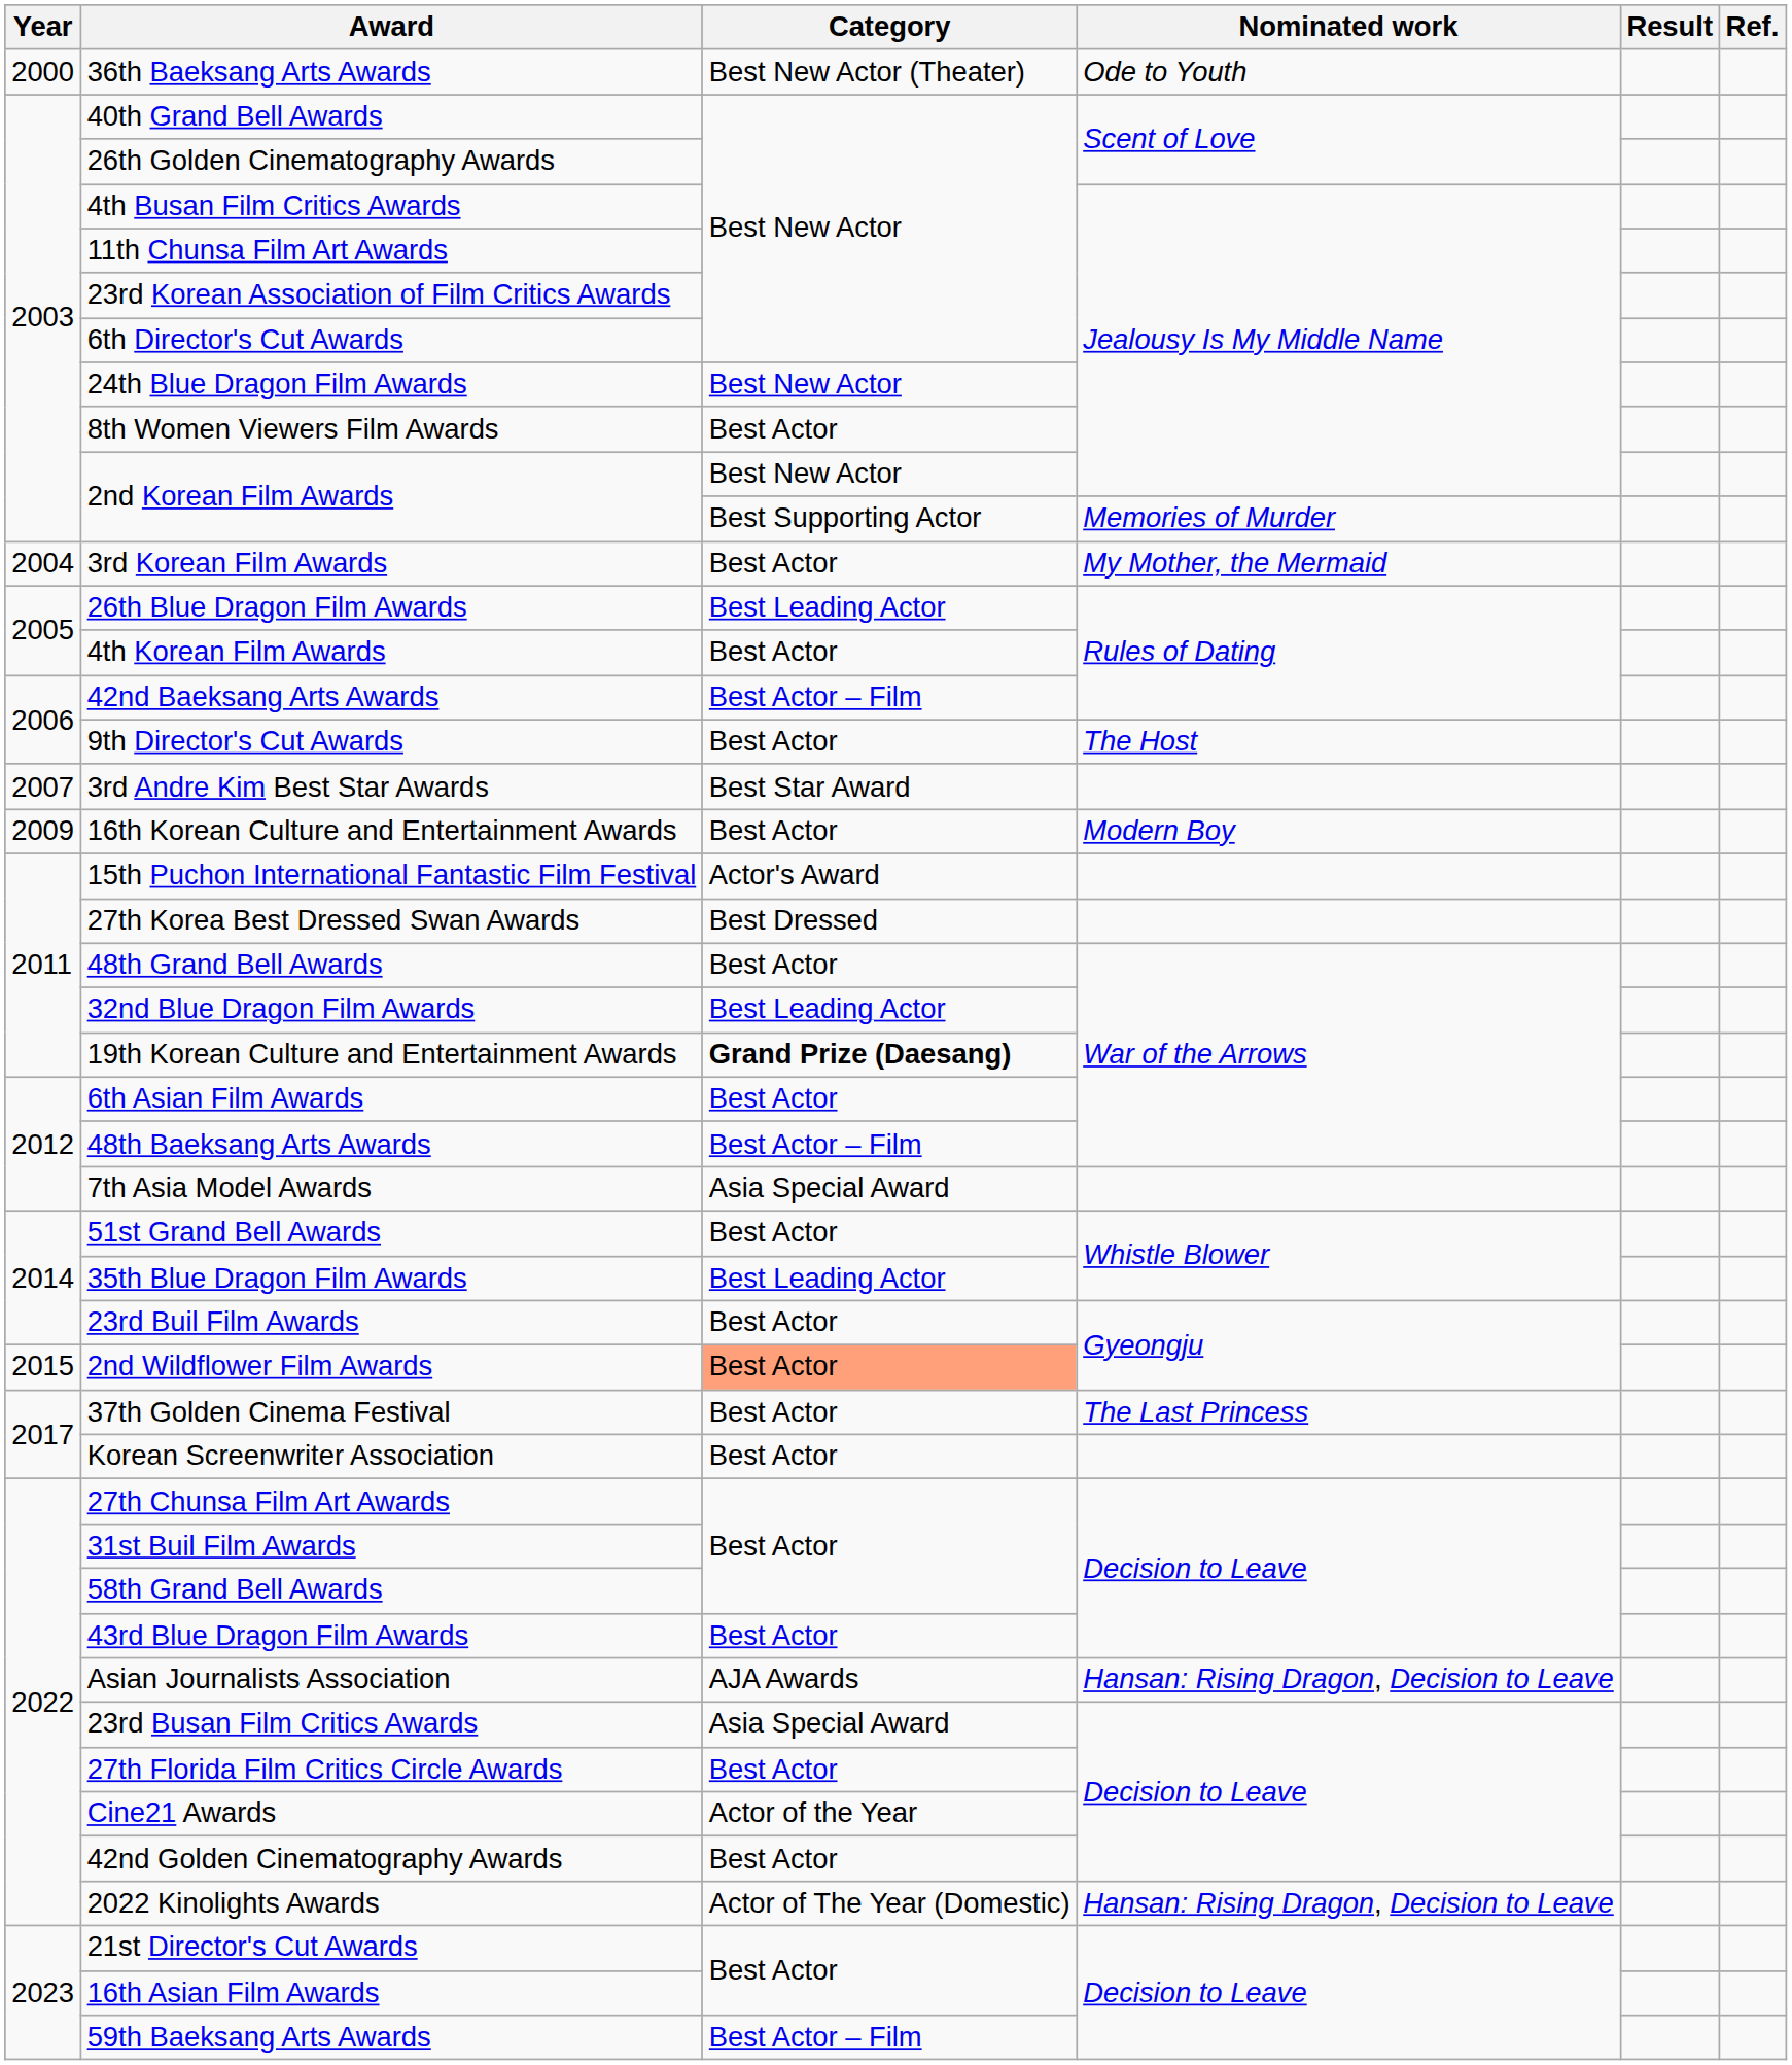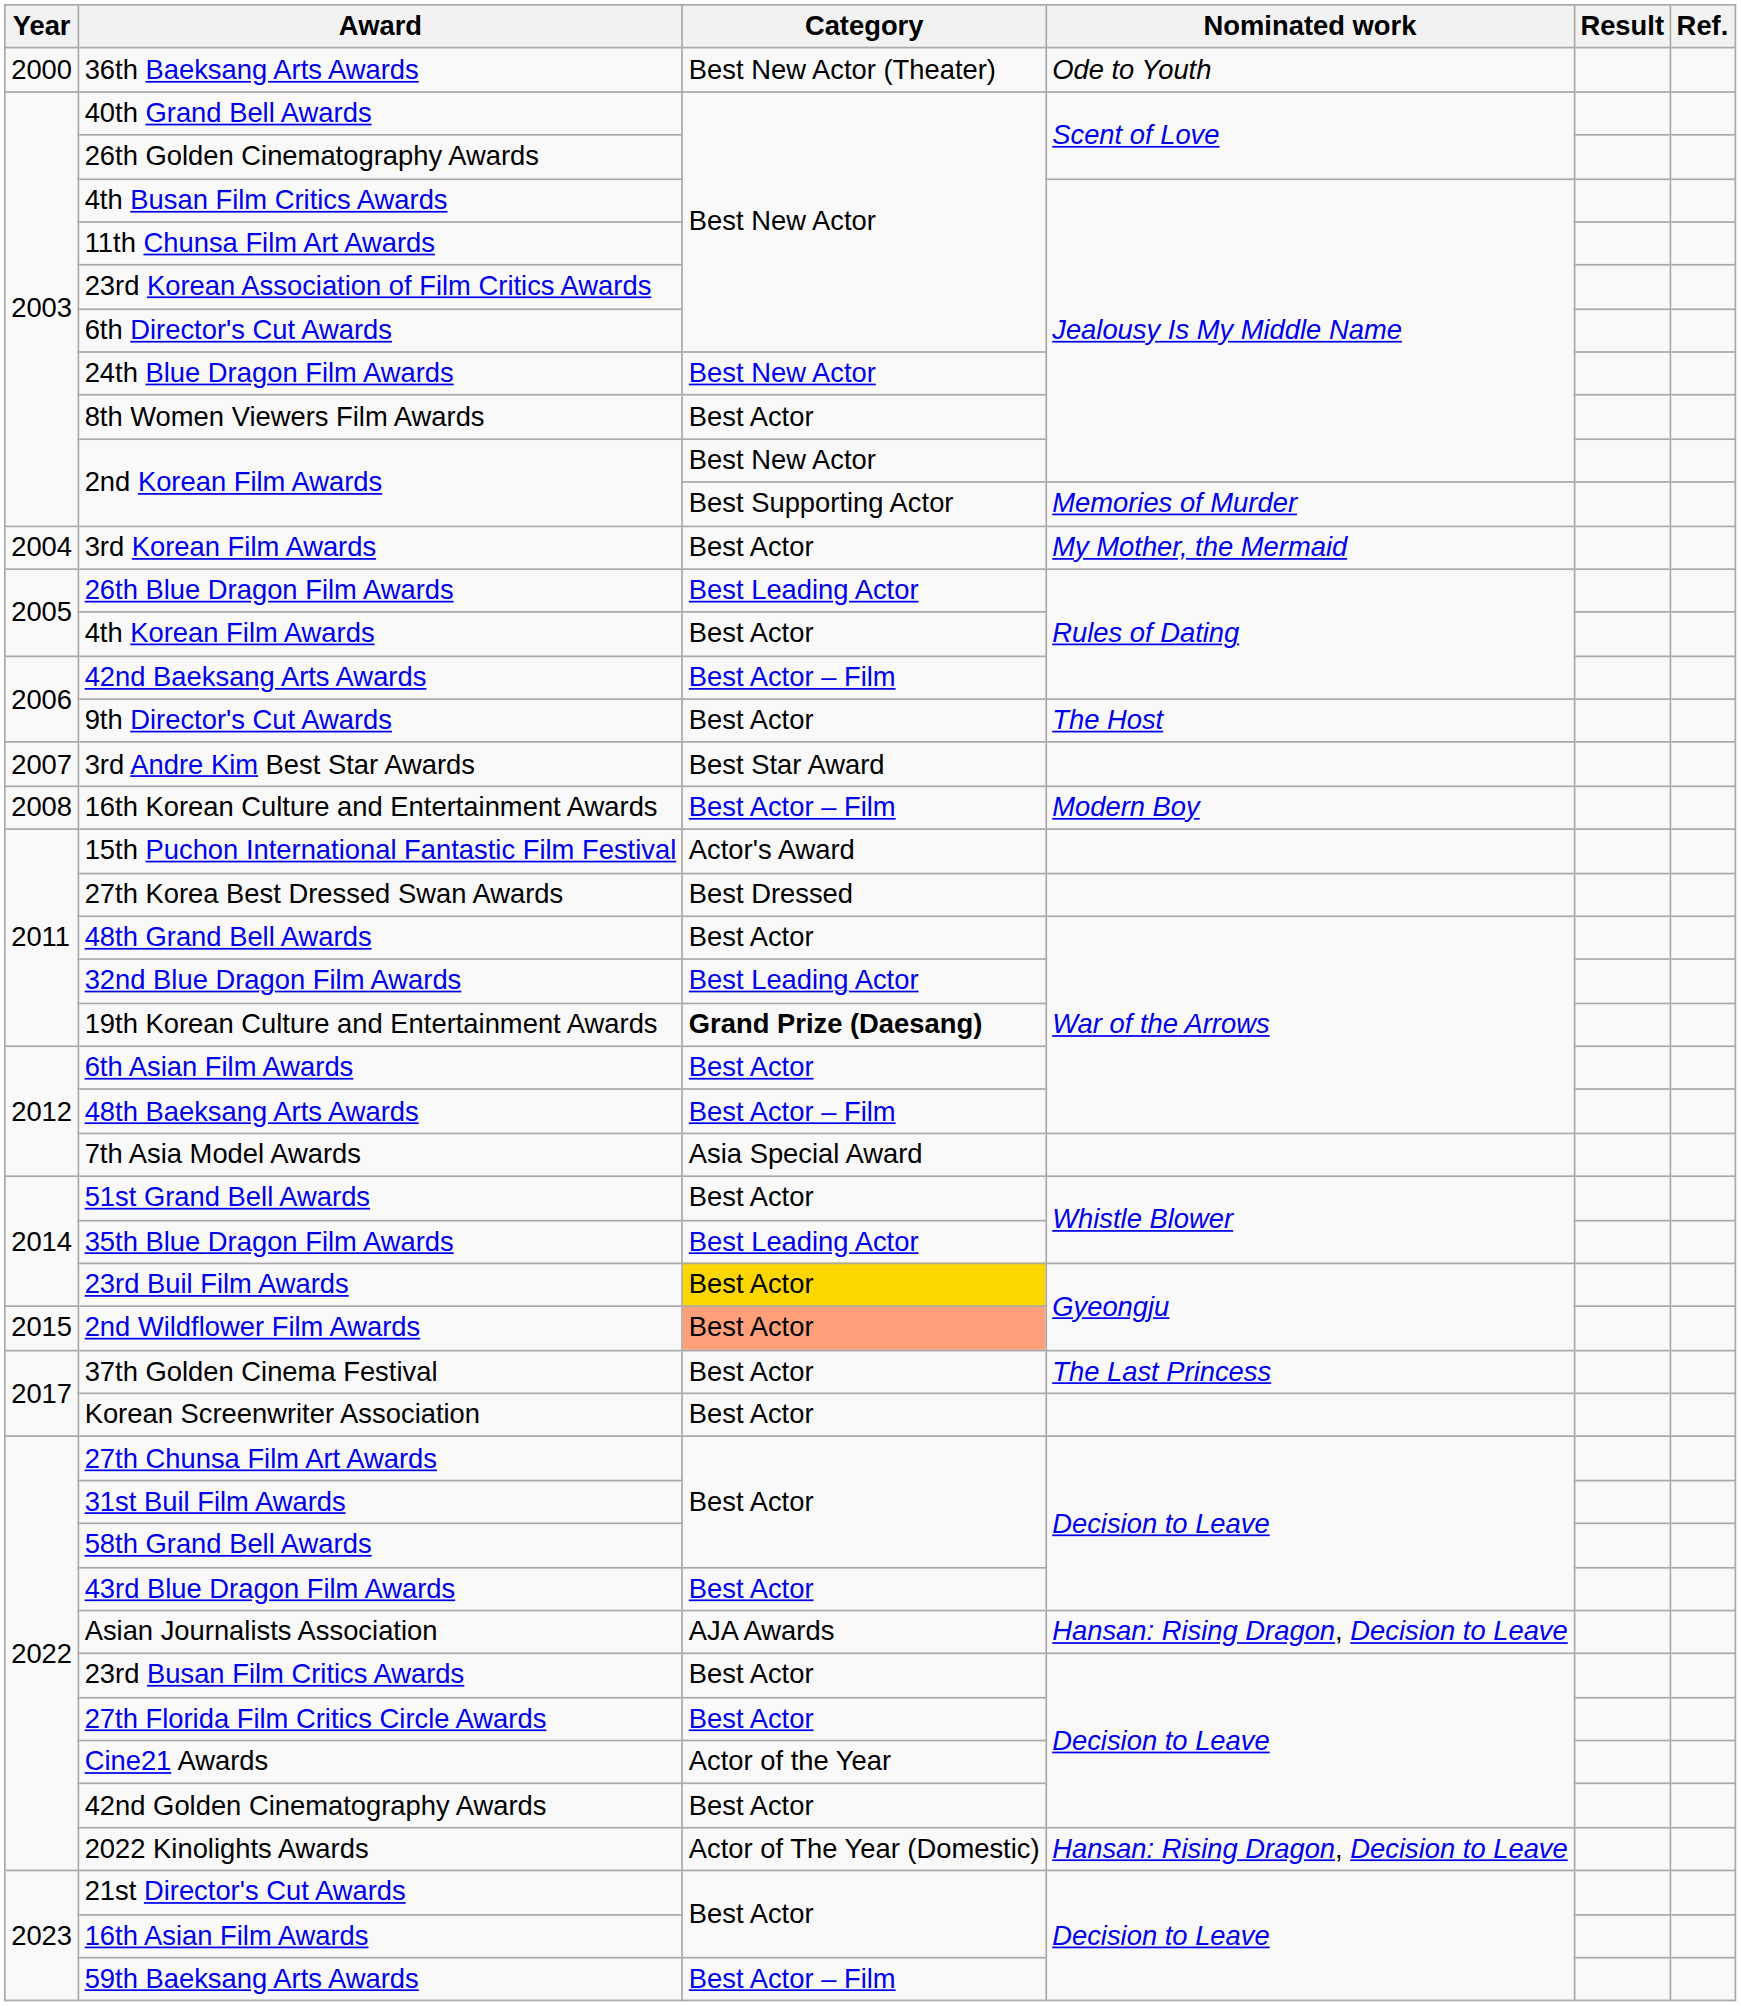 <table class="wikitable sortable">
 <tr>
 <th>Year</th>
 <th>Award</th>
 <th>Category</th>
 <th>Nominated work</th>
 <th>Result</th>
 <th>Ref.</th>
 </tr>
 <tr>
 <td>2000</td>
 <td>36th <a href='#'>Baeksang Arts Awards</a></td>
 <td>Best New Actor (Theater)</td>
 <td><em>Ode to Youth</em></td>
 <td></td>
 <td></td>
 </tr>
 <tr>
 <td rowspan="10">2003</td>
 <td>40th <a href='#'>Grand Bell Awards</a></td>
 <td rowspan="6">Best New Actor</td>
 <td rowspan="2"><em><a href='#'>Scent of Love</a></em></td>
 <td></td>
 <td></td>
 </tr>
 <tr>
 <td>26th Golden Cinematography Awards</td>
 <td></td>
 <td></td>
 </tr>
 <tr>
 <td>4th <a href='#'>Busan Film Critics Awards</a></td>
 <td rowspan="7"><em><a href='#'>Jealousy Is My Middle Name</a></em></td>
 <td></td>
 <td></td>
 </tr>
 <tr>
 <td>11th <a href='#'>Chunsa Film Art Awards</a></td>
 <td></td>
 <td></td>
 </tr>
 <tr>
 <td>23rd <a href='#'>Korean Association of Film Critics Awards</a></td>
 <td></td>
 <td></td>
 </tr>
 <tr>
 <td>6th <a href='#'>Director's Cut Awards</a></td>
 <td></td>
 <td></td>
 </tr>
 <tr>
 <td>24th <a href='#'>Blue Dragon Film Awards</a></td>
 <td><a href='#'>Best New Actor</a></td>
 <td></td>
 <td></td>
 </tr>
 <tr>
 <td>8th Women Viewers Film Awards</td>
 <td>Best Actor</td>
 <td></td>
 <td></td>
 </tr>
 <tr>
 <td rowspan="2">2nd <a href='#'>Korean Film Awards</a></td>
 <td>Best New Actor</td>
 <td></td>
 <td></td>
 </tr>
 <tr>
 <td>Best Supporting Actor</td>
 <td><em><a href='#'>Memories of Murder</a></em></td>
 <td></td>
 <td></td>
 </tr>
 <tr>
 <td>2004</td>
 <td>3rd <a href='#'>Korean Film Awards</a></td>
 <td>Best Actor</td>
 <td><em><a href='#'>My Mother, the Mermaid</a></em></td>
 <td></td>
 <td></td>
 </tr>
 <tr>
 <td rowspan="2">2005</td>
 <td><a href='#'>26th Blue Dragon Film Awards</a></td>
 <td><a href='#'>Best Leading Actor</a></td>
 <td rowspan="3"><em><a href='#'>Rules of Dating</a></em></td>
 <td></td>
 <td></td>
 </tr>
 <tr>
 <td>4th <a href='#'>Korean Film Awards</a></td>
 <td>Best Actor</td>
 <td></td>
 <td></td>
 </tr>
 <tr>
 <td rowspan="2">2006</td>
 <td><a href='#'>42nd Baeksang Arts Awards</a></td>
 <td><a href='#'>Best Actor – Film</a></td>
 <td></td>
 <td></td>
 </tr>
 <tr>
 <td>9th <a href='#'>Director's Cut Awards</a></td>
 <td>Best Actor</td>
 <td><em><a href='#'>The Host</a></em></td>
 <td></td>
 <td></td>
 </tr>
 <tr>
 <td>2007</td>
 <td>3rd <a href='#'>Andre Kim</a> Best Star Awards</td>
 <td>Best Star Award</td>
 <td></td>
 <td></td>
 <td></td>
 </tr>
 <tr>
-<td>2009</td>
+<td>2008</td>
 <td>16th Korean Culture and Entertainment Awards</td>
-<td>Best Actor</td>
+<td><a href='#'>Best Actor – Film</a></td>
 <td><em><a href='#'>Modern Boy</a></em></td>
 <td></td>
 <td></td>
 </tr>
 <tr>
 <td rowspan="5">2011</td>
 <td>15th <a href='#'>Puchon International Fantastic Film Festival</a></td>
 <td>Actor's Award</td>
 <td></td>
 <td></td>
 <td></td>
 </tr>
 <tr>
 <td>27th Korea Best Dressed Swan Awards</td>
 <td>Best Dressed</td>
 <td></td>
 <td></td>
 <td></td>
 </tr>
 <tr>
 <td><a href='#'>48th Grand Bell Awards</a></td>
 <td>Best Actor</td>
 <td rowspan="5"><em><a href='#'>War of the Arrows</a></em></td>
 <td></td>
 <td></td>
 </tr>
 <tr>
 <td><a href='#'>32nd Blue Dragon Film Awards</a></td>
 <td><a href='#'>Best Leading Actor</a></td>
 <td></td>
 <td></td>
 </tr>
 <tr>
 <td>19th Korean Culture and Entertainment Awards</td>
 <td><strong>Grand Prize (Daesang)</strong></td>
 <td></td>
 <td></td>
 </tr>
 <tr>
 <td rowspan="3">2012</td>
 <td><a href='#'>6th Asian Film Awards</a></td>
 <td><a href='#'>Best Actor</a></td>
 <td></td>
 <td></td>
 </tr>
 <tr>
 <td><a href='#'>48th Baeksang Arts Awards</a></td>
 <td><a href='#'>Best Actor – Film</a></td>
 <td></td>
 <td></td>
 </tr>
 <tr>
 <td>7th Asia Model Awards</td>
 <td>Asia Special Award</td>
 <td></td>
 <td></td>
 <td></td>
 </tr>
 <tr>
 <td rowspan="3">2014</td>
 <td><a href='#'>51st Grand Bell Awards</a></td>
 <td>Best Actor</td>
 <td rowspan="2"><em><a href='#'>Whistle Blower</a></em></td>
 <td></td>
 <td></td>
 </tr>
 <tr>
 <td><a href='#'>35th Blue Dragon Film Awards</a></td>
 <td><a href='#'>Best Leading Actor</a></td>
 <td></td>
 <td></td>
 </tr>
 <tr>
 <td><a href='#'>23rd Buil Film Awards</a></td>
-<td>Best Actor</td>
+<td style="background: gold;">Best Actor</td>
 <td rowspan="2"><em><a href='#'>Gyeongju</a></em></td>
 <td></td>
 <td></td>
 </tr>
 <tr>
 <td>2015</td>
 <td><a href='#'>2nd Wildflower Film Awards</a></td>
 <td style="background: lightsalmon;">Best Actor</td>
 <td></td>
 <td></td>
 </tr>
 <tr>
 <td rowspan="2">2017</td>
 <td>37th Golden Cinema Festival</td>
 <td>Best Actor</td>
 <td><em><a href='#'>The Last Princess</a></em></td>
 <td></td>
 <td></td>
 </tr>
 <tr>
 <td>Korean Screenwriter Association</td>
 <td>Best Actor</td>
 <td></td>
 <td></td>
 <td></td>
 </tr>
 <tr>
 <td rowspan="10">2022</td>
 <td><a href='#'>27th Chunsa Film Art Awards</a></td>
 <td rowspan="3">Best Actor</td>
 <td rowspan="4"><em><a href='#'>Decision to Leave</a></em></td>
 <td></td>
 <td></td>
 </tr>
 <tr>
 <td><a href='#'>31st Buil Film Awards</a></td>
 <td></td>
 <td></td>
 </tr>
 <tr>
 <td><a href='#'>58th Grand Bell Awards</a></td>
 <td></td>
 <td></td>
 </tr>
 <tr>
 <td><a href='#'>43rd Blue Dragon Film Awards</a></td>
 <td><a href='#'>Best Actor</a></td>
 <td></td>
 <td></td>
 </tr>
 <tr>
 <td>Asian Journalists Association</td>
 <td>AJA Awards</td>
 <td><em><a href='#'>Hansan: Rising Dragon</a></em>, <em><a href='#'>Decision to Leave</a></em></td>
 <td></td>
 <td></td>
 </tr>
 <tr>
 <td>23rd <a href='#'>Busan Film Critics Awards</a></td>
-<td>Asia Special Award</td>
+<td>Best Actor</td>
 <td rowspan="4"><em><a href='#'>Decision to Leave</a></em></td>
 <td></td>
 <td></td>
 </tr>
 <tr>
 <td><a href='#'>27th Florida Film Critics Circle Awards</a></td>
 <td><a href='#'>Best Actor</a></td>
 <td></td>
 <td></td>
 </tr>
 <tr>
 <td><a href='#'>Cine21</a> Awards</td>
 <td>Actor of the Year</td>
 <td></td>
 <td></td>
 </tr>
 <tr>
 <td>42nd Golden Cinematography Awards</td>
 <td>Best Actor</td>
 <td></td>
 <td></td>
 </tr>
 <tr>
 <td>2022 Kinolights Awards</td>
 <td>Actor of The Year (Domestic)</td>
 <td><em><a href='#'>Hansan: Rising Dragon</a></em>, <em><a href='#'>Decision to Leave</a></em></td>
 <td></td>
 <td></td>
 </tr>
 <tr>
 <td rowspan="3">2023</td>
 <td>21st <a href='#'>Director's Cut Awards</a></td>
 <td rowspan="2">Best Actor</td>
 <td rowspan="3"><em><a href='#'>Decision to Leave</a></em></td>
 <td></td>
 <td></td>
 </tr>
 <tr>
 <td><a href='#'>16th Asian Film Awards</a></td>
 <td></td>
 <td></td>
 </tr>
 <tr>
 <td><a href='#'>59th Baeksang Arts Awards</a></td>
 <td><a href='#'>Best Actor – Film</a></td>
 <td></td>
 <td></td>
 </tr>
 </table>
